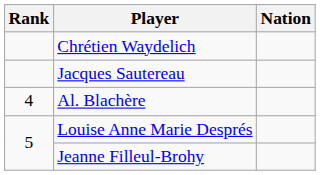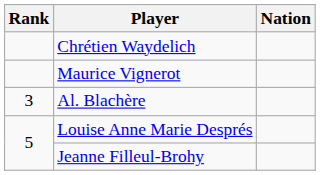 <table class="wikitable sortable" style="text-align:center">
 <tr>
 <th>Rank</th>
 <th>Player</th>
 <th>Nation</th>
 </tr>
 <tr>
 <td></td>
 <td align=left><a href='#'>Chrétien Waydelich</a></td>
 <td align=left></td>
 </tr>
 <tr>
 <td></td>
-<td align=left><a href='#'>Jacques Sautereau</a></td>
+<td align=left><a href='#'>Maurice Vignerot</a></td>
 <td align=left></td>
 </tr>
 <tr>
-<td>4</td>
+<td>3</td>
 <td align=left><a href='#'>Al. Blachère</a></td>
 <td align=left></td>
 </tr>
 <tr>
 <td rowspan=2>5</td>
 <td align=left><a href='#'>Louise Anne Marie Després</a></td>
 <td align=left></td>
 </tr>
 <tr>
 <td align=left><a href='#'>Jeanne Filleul-Brohy</a></td>
 <td align=left></td>
 </tr>
 </table>
